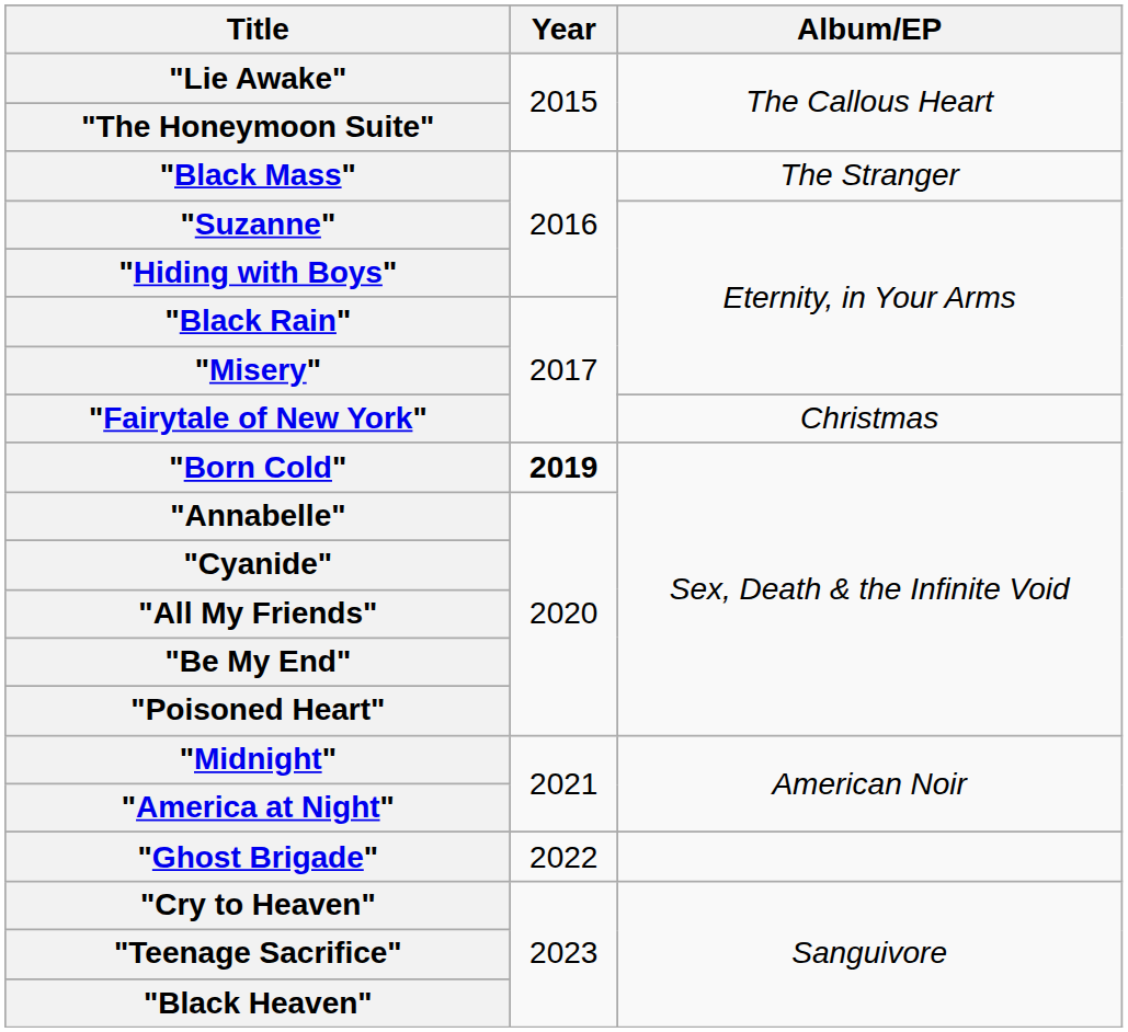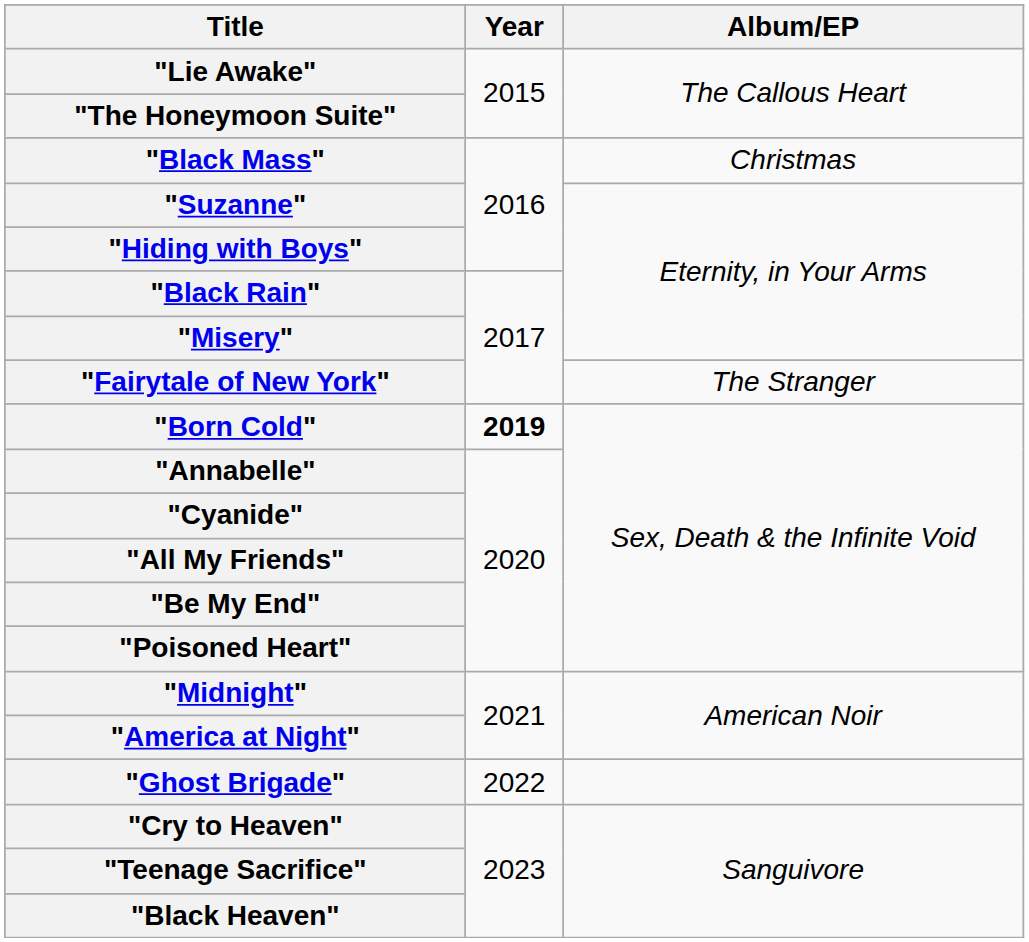 <table class="wikitable plainrowheaders" style="text-align:center;">
 <tr>
 <th scope="col" style="width:16em;">Title</th>
 <th scope="col" style="width:3em;">Year</th>
 <th scope="col" style="width:16em;">Album/EP</th>
 </tr>
 <tr>
 <th scope="row">"Lie Awake"</th>
 <td rowspan="2">2015</td>
 <td rowspan="2"><em>The Callous Heart</em></td>
 </tr>
 <tr>
 <th scope="row">"The Honeymoon Suite"</th>
 </tr>
 <tr>
 <th scope="row">"<a href='#'>Black Mass</a>"</th>
 <td rowspan="3">2016</td>
-<td><em>The Stranger</em></td>
+<td><em>Christmas</em></td>
 </tr>
 <tr>
 <th scope="row">"<a href='#'>Suzanne</a>"</th>
 <td rowspan="4"><em>Eternity, in Your Arms</em></td>
 </tr>
 <tr>
 <th scope="row">"<a href='#'>Hiding with Boys</a>"</th>
 </tr>
 <tr>
 <th scope="row">"<a href='#'>Black Rain</a>"</th>
 <td rowspan="3">2017</td>
 </tr>
 <tr>
 <th scope="row">"<a href='#'>Misery</a>"</th>
 </tr>
 <tr>
 <th scope="row">"<a href='#'>Fairytale of New York</a>"</th>
-<td><em>Christmas</em></td>
+<td><em>The Stranger</em></td>
 </tr>
 <tr>
 <th scope="row">"<a href='#'>Born Cold</a>"</th>
 <td><strong>2019</strong></td>
 <td rowspan="6"><em>Sex, Death & the Infinite Void</em></td>
 </tr>
 <tr>
 <th scope="row">"Annabelle"</th>
 <td rowspan="5">2020</td>
 </tr>
 <tr>
 <th scope="row">"Cyanide"</th>
 </tr>
 <tr>
 <th scope="row">"All My Friends"</th>
 </tr>
 <tr>
 <th scope="row">"Be My End"</th>
 </tr>
 <tr>
 <th scope="row">"Poisoned Heart"</th>
 </tr>
 <tr>
 <th scope="row">"<a href='#'>Midnight</a>"</th>
 <td rowspan="2">2021</td>
 <td rowspan="2"><em>American Noir</em></td>
 </tr>
 <tr>
 <th scope="row">"<a href='#'>America at Night</a>"</th>
 </tr>
 <tr>
 <th scope="row">"<a href='#'>Ghost Brigade</a>"</th>
 <td>2022</td>
 <td></td>
 </tr>
 <tr>
 <th scope="row">"Cry to Heaven"</th>
 <td rowspan="3">2023</td>
 <td rowspan="3"><em>Sanguivore</em></td>
 </tr>
 <tr>
 <th scope="row">"Teenage Sacrifice"</th>
 </tr>
 <tr>
 <th scope="row">"Black Heaven"</th>
 </tr>
 </table>
